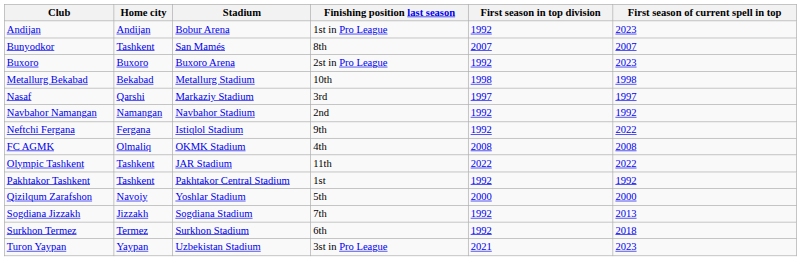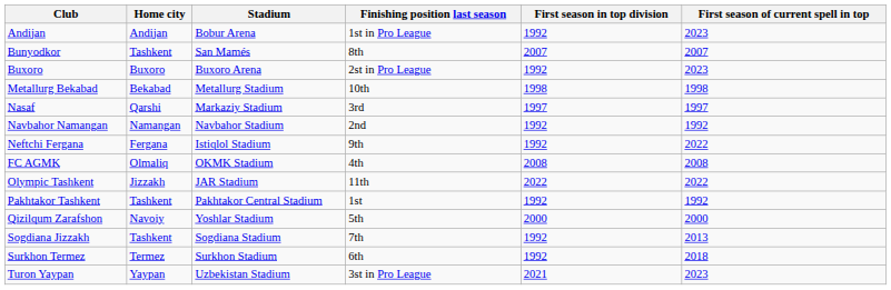 <table class="wikitable sortable col1left col2left col3left col4center col5center col6center" style="width: 95%; font-size:100%;">
 <tr>
 <th>Club</th>
 <th>Home city</th>
 <th>Stadium</th>
 <th>Finishing position <a href='#'>last season</a></th>
 <th>First season in top division</th>
 <th>First season of current spell in top</th>
 </tr>
 <tr>
 <td><a href='#'>Andijan</a></td>
 <td><a href='#'>Andijan</a></td>
 <td><a href='#'>Bobur Arena</a></td>
 <td>1st in <a href='#'>Pro League</a></td>
 <td><a href='#'>1992</a></td>
 <td><a href='#'>2023</a></td>
 </tr>
 <tr>
 <td><a href='#'>Bunyodkor</a></td>
 <td><a href='#'>Tashkent</a></td>
 <td><a href='#'>San Mamés</a></td>
 <td>8th</td>
 <td><a href='#'>2007</a></td>
 <td><a href='#'>2007</a></td>
 </tr>
 <tr>
 <td><a href='#'>Buxoro</a></td>
 <td><a href='#'>Buxoro</a></td>
 <td><a href='#'>Buxoro Arena</a></td>
 <td>2st in <a href='#'>Pro League</a></td>
 <td><a href='#'>1992</a></td>
 <td><a href='#'>2023</a></td>
 </tr>
 <tr>
 <td><a href='#'>Metallurg Bekabad</a></td>
 <td><a href='#'>Bekabad</a></td>
 <td><a href='#'>Metallurg Stadium</a></td>
 <td>10th</td>
 <td><a href='#'>1998</a></td>
 <td><a href='#'>1998</a></td>
 </tr>
 <tr>
 <td><a href='#'>Nasaf</a></td>
 <td><a href='#'>Qarshi</a></td>
 <td><a href='#'>Markaziy Stadium</a></td>
 <td>3rd</td>
 <td><a href='#'>1997</a></td>
 <td><a href='#'>1997</a></td>
 </tr>
 <tr>
 <td><a href='#'>Navbahor Namangan</a></td>
 <td><a href='#'>Namangan</a></td>
 <td><a href='#'>Navbahor Stadium</a></td>
 <td>2nd</td>
 <td><a href='#'>1992</a></td>
 <td><a href='#'>1992</a></td>
 </tr>
 <tr>
 <td><a href='#'>Neftchi Fergana</a></td>
 <td><a href='#'>Fergana</a></td>
 <td><a href='#'>Istiqlol Stadium</a></td>
 <td>9th</td>
 <td><a href='#'>1992</a></td>
 <td><a href='#'>2022</a></td>
 </tr>
 <tr>
 <td><a href='#'>FC AGMK</a></td>
 <td><a href='#'>Olmaliq</a></td>
 <td><a href='#'>OKMK Stadium</a></td>
 <td>4th</td>
 <td><a href='#'>2008</a></td>
 <td><a href='#'>2008</a></td>
 </tr>
 <tr>
 <td><a href='#'>Olympic Tashkent</a></td>
-<td><a href='#'>Tashkent</a></td>
+<td><a href='#'>Jizzakh</a></td>
 <td><a href='#'>JAR Stadium</a></td>
 <td>11th</td>
 <td><a href='#'>2022</a></td>
 <td><a href='#'>2022</a></td>
 </tr>
 <tr>
 <td><a href='#'>Pakhtakor Tashkent</a></td>
 <td><a href='#'>Tashkent</a></td>
 <td><a href='#'>Pakhtakor Central Stadium</a></td>
 <td>1st</td>
 <td><a href='#'>1992</a></td>
 <td><a href='#'>1992</a></td>
 </tr>
 <tr>
 <td><a href='#'>Qizilqum Zarafshon</a></td>
 <td><a href='#'>Navoiy</a></td>
 <td><a href='#'>Yoshlar Stadium</a></td>
 <td>5th</td>
 <td><a href='#'>2000</a></td>
 <td><a href='#'>2000</a></td>
 </tr>
 <tr>
 <td><a href='#'>Sogdiana Jizzakh</a></td>
-<td><a href='#'>Jizzakh</a></td>
+<td><a href='#'>Tashkent</a></td>
 <td><a href='#'>Sogdiana Stadium</a></td>
 <td>7th</td>
 <td><a href='#'>1992</a></td>
 <td><a href='#'>2013</a></td>
 </tr>
 <tr>
 <td><a href='#'>Surkhon Termez</a></td>
 <td><a href='#'>Termez</a></td>
 <td><a href='#'>Surkhon Stadium</a></td>
 <td>6th</td>
 <td><a href='#'>1992</a></td>
 <td><a href='#'>2018</a></td>
 </tr>
 <tr>
 <td><a href='#'>Turon Yaypan</a></td>
 <td><a href='#'>Yaypan</a></td>
 <td><a href='#'>Uzbekistan Stadium</a></td>
 <td>3st in <a href='#'>Pro League</a></td>
 <td><a href='#'>2021</a></td>
 <td><a href='#'>2023</a></td>
 </tr>
 </table>
